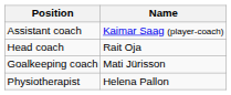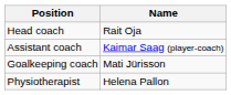 <table class="wikitable" align=left>
 <tr>
 <th>Position</th>
 <th>Name</th>
 </tr>
 <tr>
+<td>Head coach</td>
+<td> Rait Oja</td>
+</tr>
+<tr>
 <td>Assistant coach</td>
 <td> <a href='#'>Kaimar Saag</a> <small>(player-coach)</small></td>
-</tr>
-<tr>
-<td>Head coach</td>
-<td> Rait Oja</td>
 </tr>
 <tr>
 <td>Goalkeeping coach</td>
 <td> Mati Jürisson</td>
 </tr>
 <tr>
 <td>Physiotherapist</td>
 <td> Helena Pallon</td>
 </tr>
 </table>
